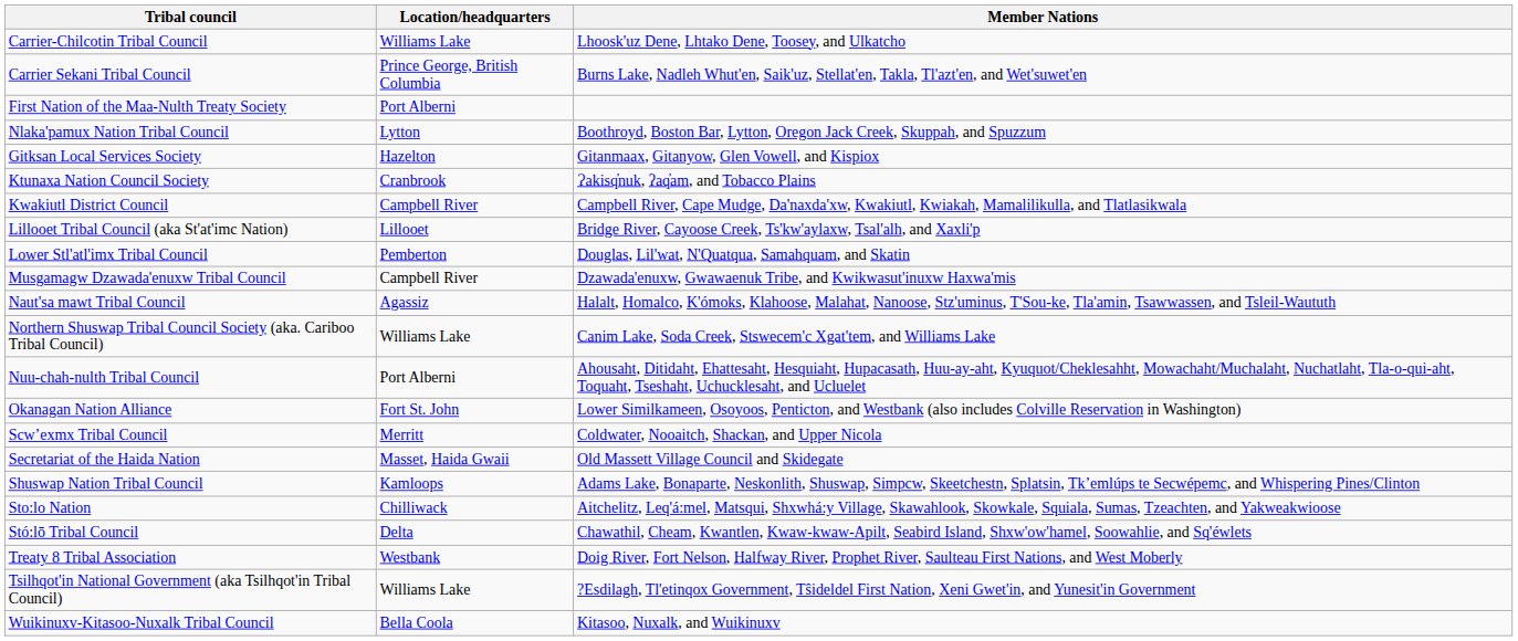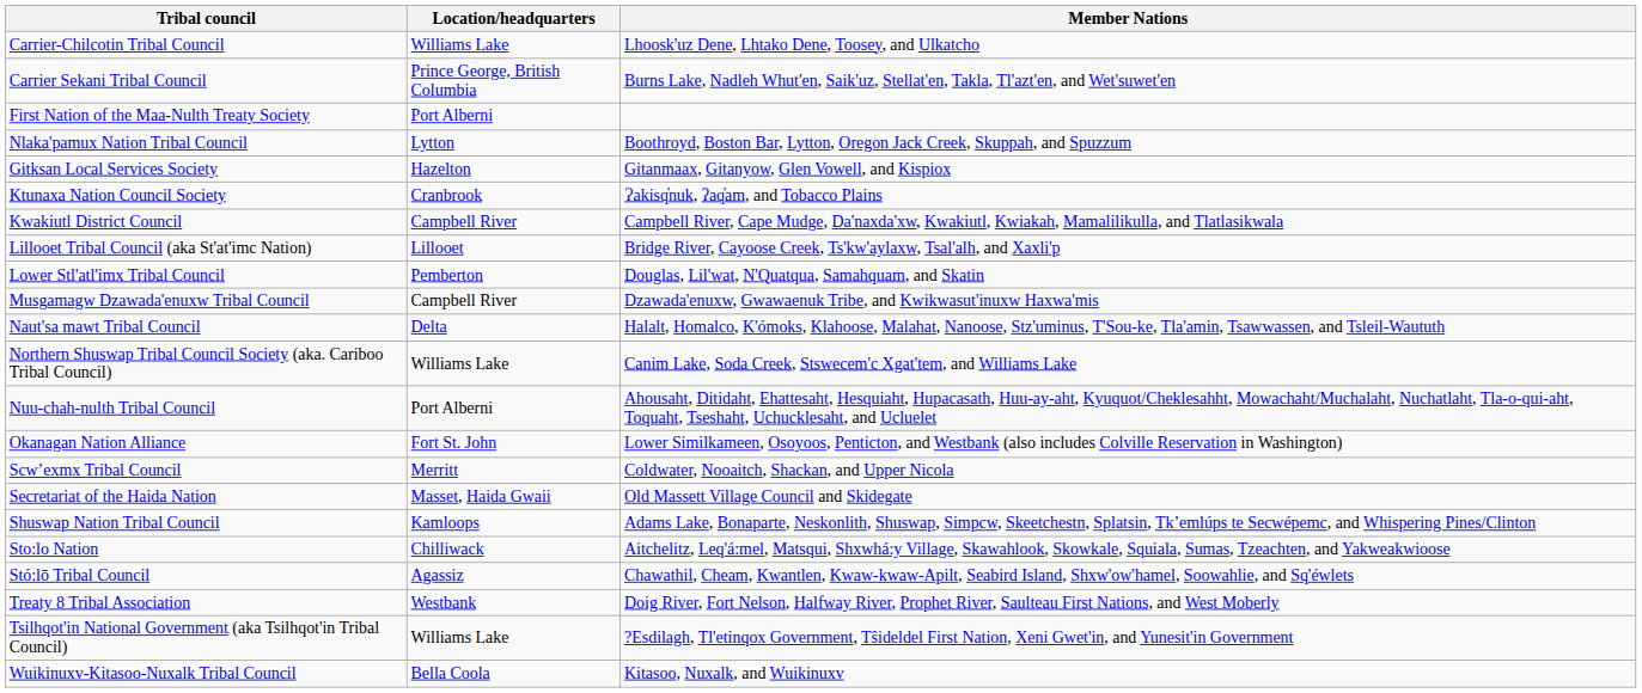 <table class="wikitable">
 <tr>
 <th>Tribal council</th>
 <th>Location/headquarters</th>
 <th>Member Nations</th>
 </tr>
 <tr>
 <td><a href='#'>Carrier-Chilcotin Tribal Council</a></td>
 <td><a href='#'>Williams Lake</a></td>
 <td><a href='#'>Lhoosk'uz Dene</a>, <a href='#'>Lhtako Dene</a>, <a href='#'>Toosey</a>, and <a href='#'>Ulkatcho</a></td>
 </tr>
 <tr>
 <td><a href='#'>Carrier Sekani Tribal Council</a></td>
 <td><a href='#'>Prince George, British Columbia</a></td>
 <td><a href='#'>Burns Lake</a>, <a href='#'>Nadleh Whut'en</a>, <a href='#'>Saik'uz</a>, <a href='#'>Stellat'en</a>, <a href='#'>Takla</a>, <a href='#'>Tl'azt'en</a>, and <a href='#'>Wet'suwet'en</a></td>
 </tr>
 <tr>
 <td><a href='#'>First Nation of the Maa-Nulth Treaty Society</a></td>
 <td><a href='#'>Port Alberni</a></td>
 <td></td>
 </tr>
 <tr>
 <td><a href='#'>Nlaka'pamux Nation Tribal Council</a></td>
 <td><a href='#'>Lytton</a></td>
 <td><a href='#'>Boothroyd</a>, <a href='#'>Boston Bar</a>, <a href='#'>Lytton</a>, <a href='#'>Oregon Jack Creek</a>, <a href='#'>Skuppah</a>, and <a href='#'>Spuzzum</a></td>
 </tr>
 <tr>
 <td><a href='#'>Gitksan Local Services Society</a></td>
 <td><a href='#'>Hazelton</a></td>
 <td><a href='#'>Gitanmaax</a>, <a href='#'>Gitanyow</a>, <a href='#'>Glen Vowell</a>, and <a href='#'>Kispiox</a></td>
 </tr>
 <tr>
 <td><a href='#'>Ktunaxa Nation Council Society</a></td>
 <td><a href='#'>Cranbrook</a></td>
 <td><a href='#'>Ɂakisq̓nuk</a>, <a href='#'>ʔaq̓am</a>, and <a href='#'>Tobacco Plains</a></td>
 </tr>
 <tr>
 <td><a href='#'>Kwakiutl District Council</a></td>
 <td><a href='#'>Campbell River</a></td>
 <td><a href='#'>Campbell River</a>, <a href='#'>Cape Mudge</a>, <a href='#'>Da'naxda'xw</a>, <a href='#'>Kwakiutl</a>, <a href='#'>Kwiakah</a>, <a href='#'>Mamalilikulla</a>, and <a href='#'>Tlatlasikwala</a></td>
 </tr>
 <tr>
 <td><a href='#'>Lillooet Tribal Council</a> (aka St'at'imc Nation)</td>
 <td><a href='#'>Lillooet</a></td>
 <td><a href='#'>Bridge River</a>, <a href='#'>Cayoose Creek</a>, <a href='#'>Ts'kw'aylaxw</a>, <a href='#'>Tsal'alh</a>, and <a href='#'>Xaxli'p</a></td>
 </tr>
 <tr>
 <td><a href='#'>Lower Stl'atl'imx Tribal Council</a></td>
 <td><a href='#'>Pemberton</a></td>
 <td><a href='#'>Douglas</a>, <a href='#'>Lil'wat</a>, <a href='#'>N'Quatqua</a>, <a href='#'>Samahquam</a>, and <a href='#'>Skatin</a></td>
 </tr>
 <tr>
 <td><a href='#'>Musgamagw Dzawada'enuxw Tribal Council</a></td>
 <td>Campbell River</td>
 <td><a href='#'>Dzawada'enuxw</a>, <a href='#'>Gwawaenuk Tribe</a>, and <a href='#'>Kwikwasut'inuxw Haxwa'mis</a></td>
 </tr>
 <tr>
 <td><a href='#'>Naut'sa mawt Tribal Council</a></td>
-<td><a href='#'>Agassiz</a></td>
+<td><a href='#'>Delta</a></td>
 <td><a href='#'>Halalt</a>, <a href='#'>Homalco</a>, <a href='#'>K'ómoks</a>, <a href='#'>Klahoose</a>, <a href='#'>Malahat</a>, <a href='#'>Nanoose</a>, <a href='#'>Stz'uminus</a>, <a href='#'>T'Sou-ke</a>, <a href='#'>Tla'amin</a>, <a href='#'>Tsawwassen</a>, and <a href='#'>Tsleil-Waututh</a></td>
 </tr>
 <tr>
 <td><a href='#'>Northern Shuswap Tribal Council Society</a> (aka. Cariboo Tribal Council)</td>
 <td>Williams Lake</td>
 <td><a href='#'>Canim Lake</a>, <a href='#'>Soda Creek</a>, <a href='#'>Stswecem'c Xgat'tem</a>, and <a href='#'>Williams Lake</a></td>
 </tr>
 <tr>
 <td><a href='#'>Nuu-chah-nulth Tribal Council</a></td>
 <td>Port Alberni</td>
 <td><a href='#'>Ahousaht</a>, <a href='#'>Ditidaht</a>, <a href='#'>Ehattesaht</a>, <a href='#'>Hesquiaht</a>, <a href='#'>Hupacasath</a>, <a href='#'>Huu-ay-aht</a>, <a href='#'>Kyuquot/Cheklesahht</a>, <a href='#'>Mowachaht/Muchalaht</a>, <a href='#'>Nuchatlaht</a>, <a href='#'>Tla-o-qui-aht</a>, <a href='#'>Toquaht</a>, <a href='#'>Tseshaht</a>, <a href='#'>Uchucklesaht</a>, and <a href='#'>Ucluelet</a></td>
 </tr>
 <tr>
 <td><a href='#'>Okanagan Nation Alliance</a></td>
 <td><a href='#'>Fort St. John</a></td>
 <td><a href='#'>Lower Similkameen</a>, <a href='#'>Osoyoos</a>, <a href='#'>Penticton</a>, and <a href='#'>Westbank</a> (also includes <a href='#'>Colville Reservation</a> in Washington)</td>
 </tr>
 <tr>
 <td><a href='#'>Scw’exmx Tribal Council</a></td>
 <td><a href='#'>Merritt</a></td>
 <td><a href='#'>Coldwater</a>, <a href='#'>Nooaitch</a>, <a href='#'>Shackan</a>, and <a href='#'>Upper Nicola</a></td>
 </tr>
 <tr>
 <td><a href='#'>Secretariat of the Haida Nation</a></td>
 <td><a href='#'>Masset</a>, <a href='#'>Haida Gwaii</a></td>
 <td><a href='#'>Old Massett Village Council</a> and <a href='#'>Skidegate</a></td>
 </tr>
 <tr>
 <td><a href='#'>Shuswap Nation Tribal Council</a></td>
 <td><a href='#'>Kamloops</a></td>
 <td><a href='#'>Adams Lake</a>, <a href='#'>Bonaparte</a>, <a href='#'>Neskonlith</a>, <a href='#'>Shuswap</a>, <a href='#'>Simpcw</a>, <a href='#'>Skeetchestn</a>, <a href='#'>Splatsin</a>, <a href='#'>Tk’emlúps te Secwépemc</a>, and <a href='#'>Whispering Pines/Clinton</a></td>
 </tr>
 <tr>
 <td><a href='#'>Sto:lo Nation</a></td>
 <td><a href='#'>Chilliwack</a></td>
 <td><a href='#'>Aitchelitz</a>, <a href='#'>Leq'á:mel</a>, <a href='#'>Matsqui</a>, <a href='#'>Shxwhá:y Village</a>, <a href='#'>Skawahlook</a>, <a href='#'>Skowkale</a>, <a href='#'>Squiala</a>, <a href='#'>Sumas</a>, <a href='#'>Tzeachten</a>, and <a href='#'>Yakweakwioose</a></td>
 </tr>
 <tr>
 <td><a href='#'>Stó:lō Tribal Council</a></td>
-<td><a href='#'>Delta</a></td>
+<td><a href='#'>Agassiz</a></td>
 <td><a href='#'>Chawathil</a>, <a href='#'>Cheam</a>, <a href='#'>Kwantlen</a>, <a href='#'>Kwaw-kwaw-Apilt</a>, <a href='#'>Seabird Island</a>, <a href='#'>Shxw'ow'hamel</a>, <a href='#'>Soowahlie</a>, and <a href='#'>Sq'éwlets</a></td>
 </tr>
 <tr>
 <td><a href='#'>Treaty 8 Tribal Association</a></td>
 <td><a href='#'>Westbank</a></td>
 <td><a href='#'>Doig River</a>, <a href='#'>Fort Nelson</a>, <a href='#'>Halfway River</a>, <a href='#'>Prophet River</a>, <a href='#'>Saulteau First Nations</a>, and <a href='#'>West Moberly</a></td>
 </tr>
 <tr>
 <td><a href='#'>Tsilhqot'in National Government</a> (aka Tsilhqot'in Tribal Council)</td>
 <td>Williams Lake</td>
 <td><a href='#'>?Esdilagh</a>, <a href='#'>Tl'etinqox Government</a>, <a href='#'>Tŝideldel First Nation</a>, <a href='#'>Xeni Gwet'in</a>, and <a href='#'>Yunesit'in Government</a></td>
 </tr>
 <tr>
 <td><a href='#'>Wuikinuxv-Kitasoo-Nuxalk Tribal Council</a></td>
 <td><a href='#'>Bella Coola</a></td>
 <td><a href='#'>Kitasoo</a>, <a href='#'>Nuxalk</a>, and <a href='#'>Wuikinuxv</a></td>
 </tr>
 </table>
